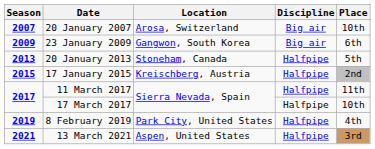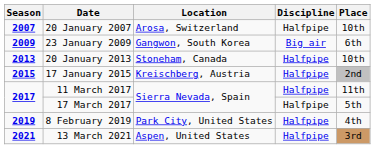 <table class="wikitable">
 <tr>
 <th>Season</th>
 <th>Date</th>
 <th>Location</th>
 <th>Discipline</th>
 <th>Place</th>
 </tr>
 <tr>
 <td align=center><strong><a href='#'>2007</a></strong></td>
 <td align=right>20 January 2007</td>
 <td> <a href='#'>Arosa</a>, Switzerland</td>
-<td align=center><a href='#'>Big air</a></td>
+<td align=center>Halfpipe</td>
 <td align=center>10th</td>
 </tr>
 <tr>
 <td align=center><strong><a href='#'>2009</a></strong></td>
 <td align=right>23 January 2009</td>
 <td> <a href='#'>Gangwon</a>, South Korea</td>
 <td align=center><a href='#'>Big air</a></td>
 <td align=center>6th</td>
 </tr>
 <tr>
 <td align=center><strong><a href='#'>2013</a></strong></td>
 <td align=right>20 January 2013</td>
 <td> <a href='#'>Stoneham</a>, Canada</td>
 <td align=center><a href='#'>Halfpipe</a></td>
-<td align=center>5th</td>
+<td align=center>10th</td>
 </tr>
 <tr>
 <td align=center><strong><a href='#'>2015</a></strong></td>
 <td align=right>17 January 2015</td>
 <td> <a href='#'>Kreischberg</a>, Austria</td>
 <td align=center><a href='#'>Halfpipe</a></td>
 <td align=center bgcolor="silver">2nd</td>
 </tr>
 <tr>
 <td align=center rowspan=2><strong><a href='#'>2017</a></strong></td>
 <td align=right>11 March 2017</td>
 <td rowspan=2> <a href='#'>Sierra Nevada</a>, Spain</td>
 <td align=center><a href='#'>Halfpipe</a></td>
 <td align=center>11th</td>
 </tr>
 <tr>
 <td align=right>17 March 2017</td>
 <td align=center>Halfpipe</td>
-<td align=center>10th</td>
+<td align=center>5th</td>
 </tr>
 <tr>
 <td align=center><strong><a href='#'>2019</a></strong></td>
 <td align=right>8 February 2019</td>
 <td> <a href='#'>Park City</a>, United States</td>
 <td align=center><a href='#'>Halfpipe</a></td>
 <td align=center>4th</td>
 </tr>
 <tr>
 <td align=center><strong><a href='#'>2021</a></strong></td>
 <td align=right>13 March 2021</td>
 <td> <a href='#'>Aspen</a>, United States</td>
 <td align=center><a href='#'>Halfpipe</a></td>
 <td align=center bgcolor="#cc9966">3rd</td>
 </tr>
 </table>
